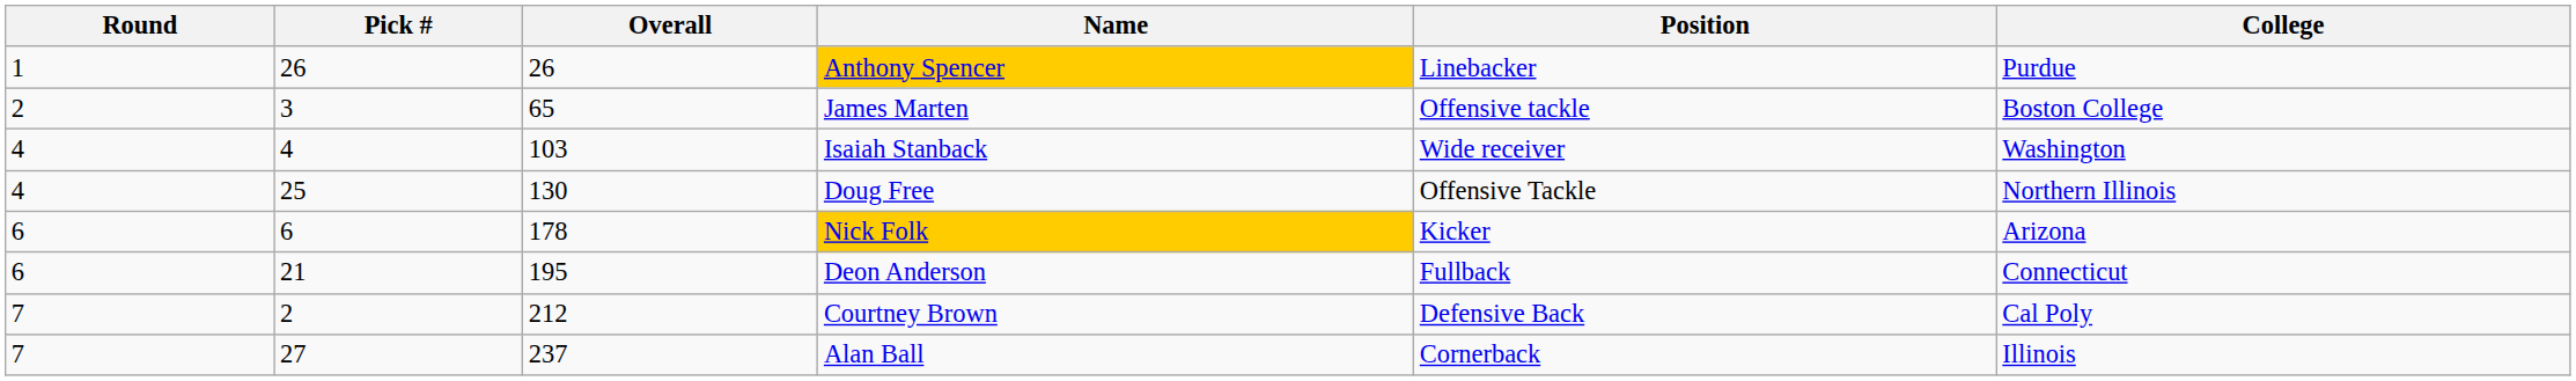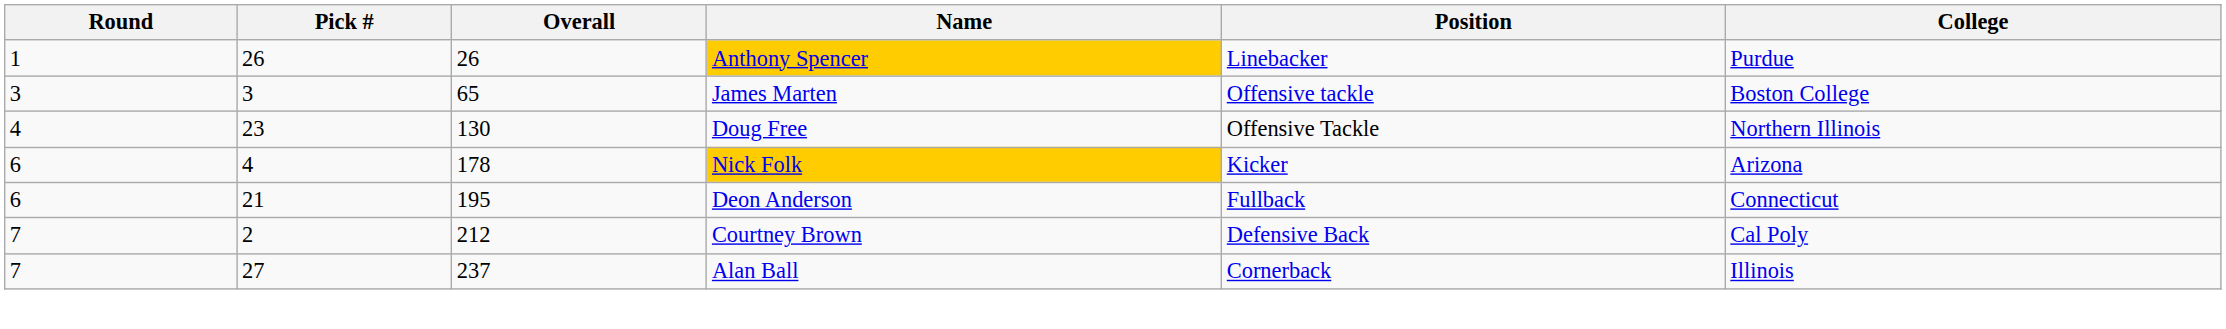 <table class="wikitable sortable sortable" style="width: 100%">
 <tr>
 <th>Round</th>
 <th>Pick #</th>
 <th>Overall</th>
 <th>Name</th>
 <th>Position</th>
 <th>College</th>
 </tr>
 <tr>
 <td>1</td>
 <td>26</td>
 <td>26</td>
 <td bgcolor=#FFCC00><a href='#'>Anthony Spencer</a></td>
 <td><a href='#'>Linebacker</a></td>
 <td><a href='#'>Purdue</a></td>
 </tr>
 <tr>
-<td>2</td>
+<td>3</td>
 <td>3</td>
 <td>65</td>
 <td><a href='#'>James Marten</a></td>
 <td><a href='#'>Offensive tackle</a></td>
 <td><a href='#'>Boston College</a></td>
 </tr>
 <tr>
 <td>4</td>
-<td>4</td>
-<td>103</td>
-<td><a href='#'>Isaiah Stanback</a></td>
-<td><a href='#'>Wide receiver</a></td>
-<td><a href='#'>Washington</a></td>
-</tr>
-<tr>
-<td>4</td>
-<td>25</td>
+<td>23</td>
 <td>130</td>
 <td><a href='#'>Doug Free</a></td>
 <td>Offensive Tackle</td>
 <td><a href='#'>Northern Illinois</a></td>
 </tr>
 <tr>
 <td>6</td>
-<td>6</td>
+<td>4</td>
 <td>178</td>
 <td bgcolor=#FFCC00><a href='#'>Nick Folk</a></td>
 <td><a href='#'>Kicker</a></td>
 <td><a href='#'>Arizona</a></td>
 </tr>
 <tr>
 <td>6</td>
 <td>21</td>
 <td>195</td>
 <td><a href='#'>Deon Anderson</a></td>
 <td><a href='#'>Fullback</a></td>
 <td><a href='#'>Connecticut</a></td>
 </tr>
 <tr>
 <td>7</td>
 <td>2</td>
 <td>212</td>
 <td><a href='#'>Courtney Brown</a></td>
 <td><a href='#'>Defensive Back</a></td>
 <td><a href='#'>Cal Poly</a></td>
 </tr>
 <tr>
 <td>7</td>
 <td>27</td>
 <td>237</td>
 <td><a href='#'>Alan Ball</a></td>
 <td><a href='#'>Cornerback</a></td>
 <td><a href='#'>Illinois</a></td>
 </tr>
 </table>
